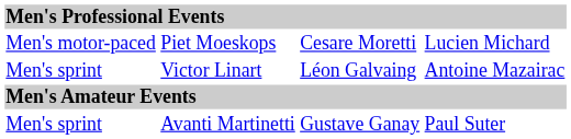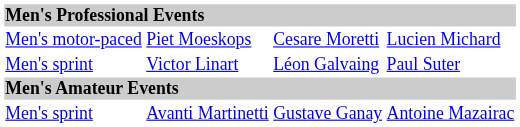 <table>
 <tr bgcolor="#cccccc">
 <td colspan=7><strong>Men's Professional Events</strong></td>
 </tr>
 <tr>
 <td><a href='#'>Men's motor-paced</a><br></td>
 <td><a href='#'>Piet Moeskops</a><br></td>
 <td><a href='#'>Cesare Moretti</a><br></td>
 <td><a href='#'>Lucien Michard</a><br></td>
 </tr>
 <tr>
 <td><a href='#'>Men's sprint</a> <br></td>
 <td><a href='#'>Victor Linart</a><br></td>
 <td><a href='#'>Léon Galvaing</a> <br></td>
-<td><a href='#'>Antoine Mazairac</a> <br></td>
+<td><a href='#'>Paul Suter</a><br></td>
 </tr>
 <tr bgcolor="#cccccc">
 <td colspan=7><strong>Men's Amateur Events</strong></td>
 </tr>
 <tr>
 <td><a href='#'>Men's sprint</a> <br></td>
 <td><a href='#'>Avanti Martinetti</a> <br></td>
 <td><a href='#'>Gustave Ganay</a><br></td>
-<td><a href='#'>Paul Suter</a><br></td>
+<td><a href='#'>Antoine Mazairac</a> <br></td>
 </tr>
 </table>
